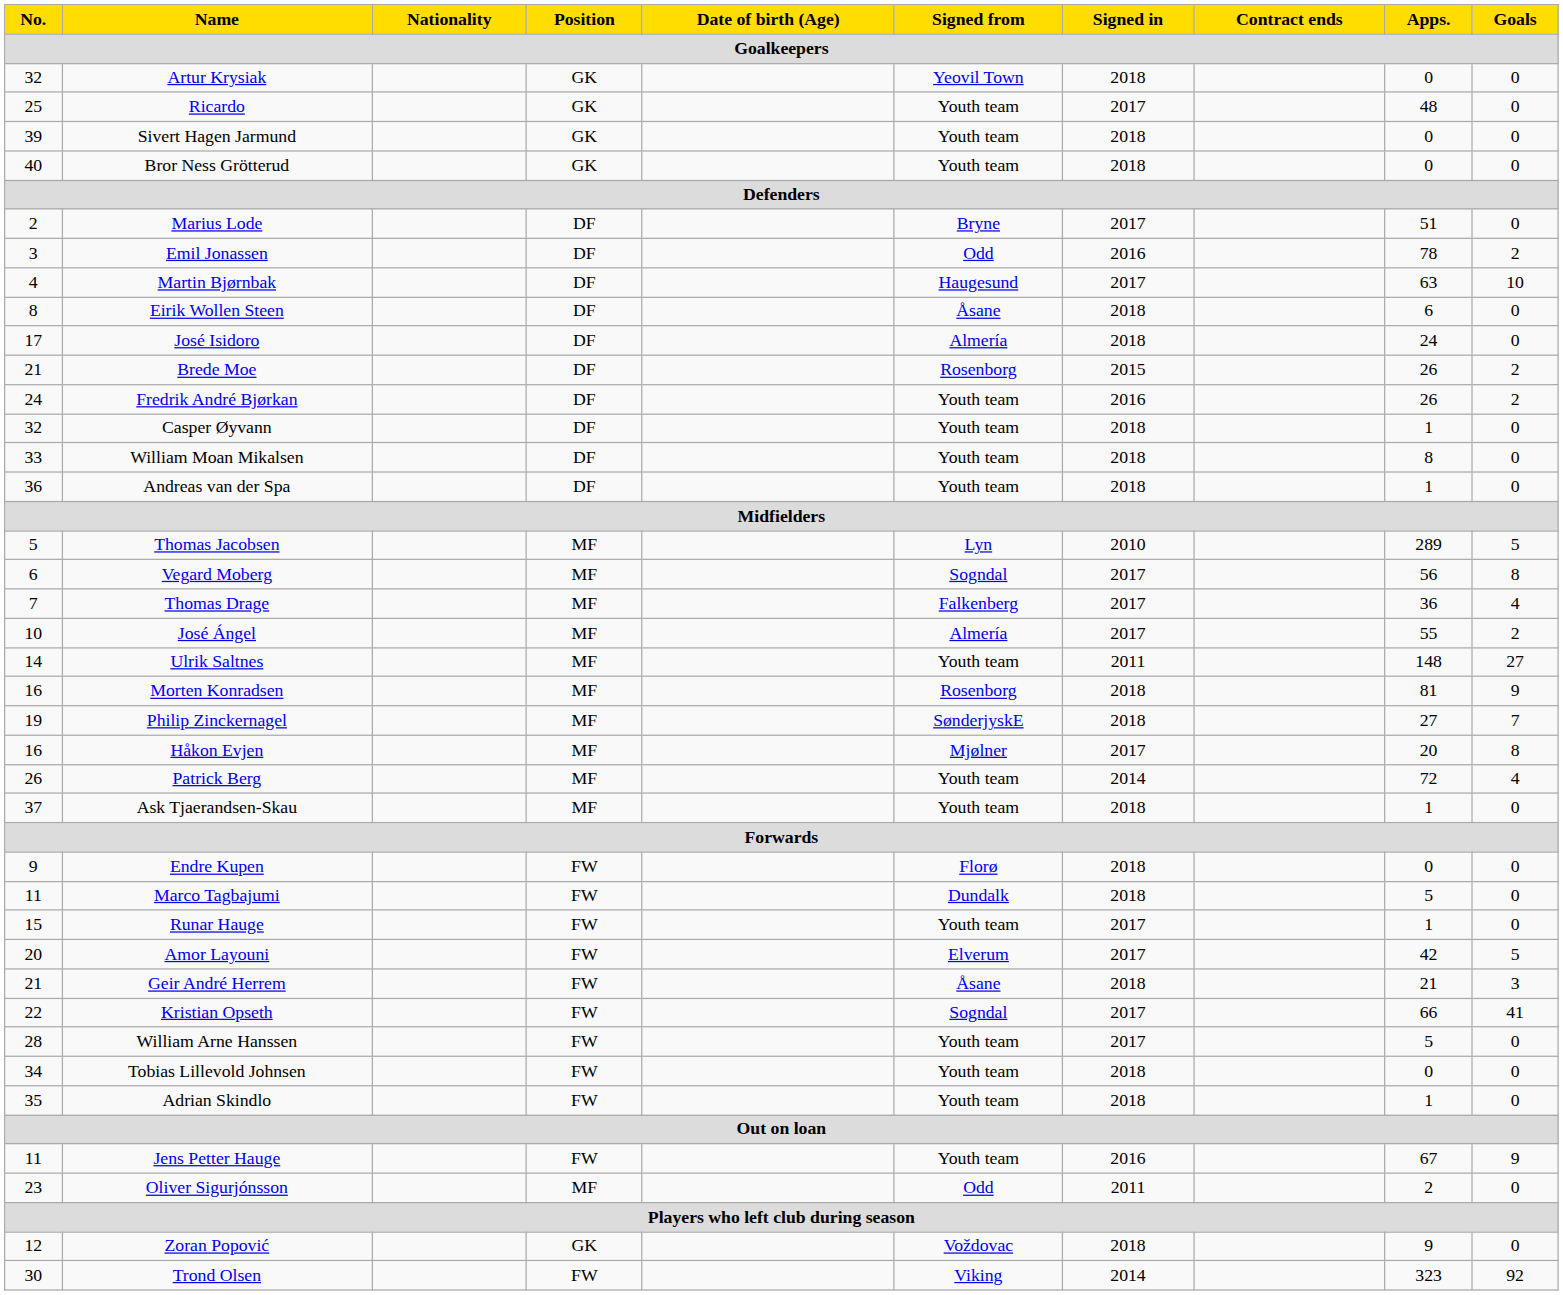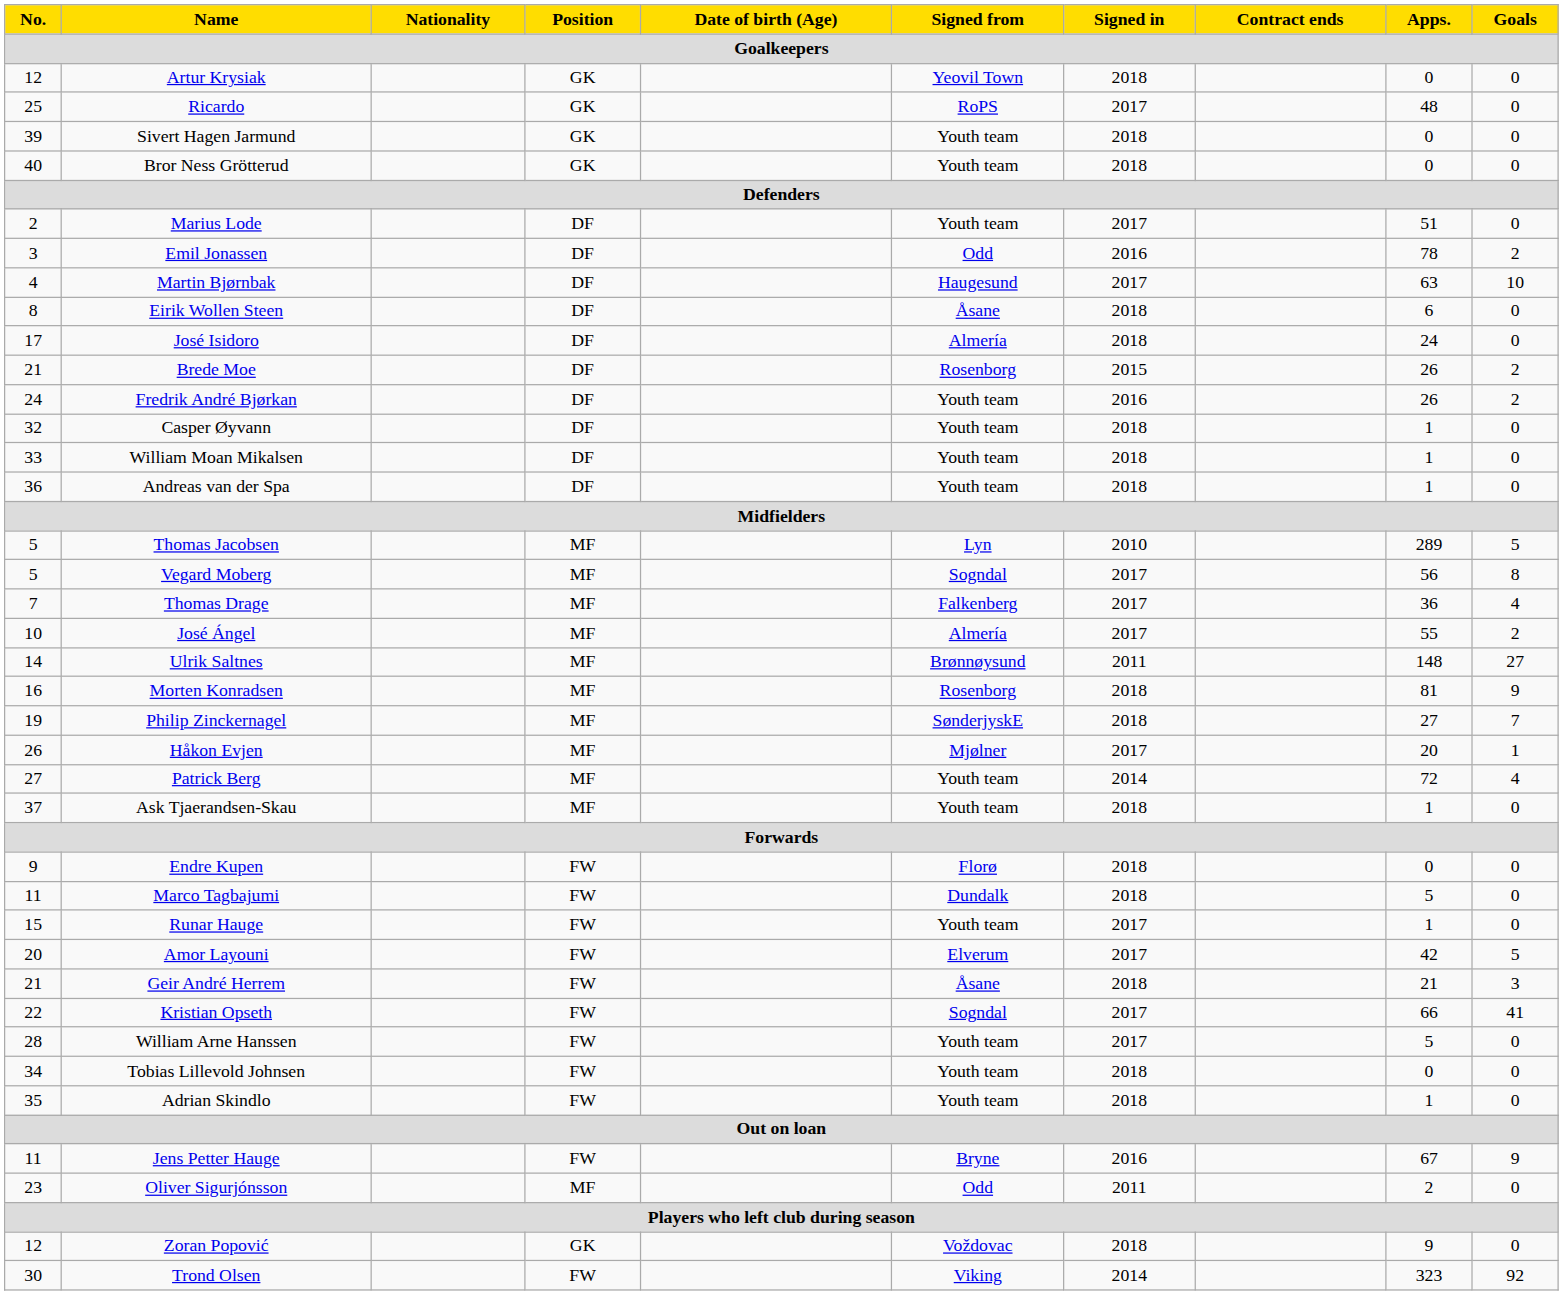 <table class="wikitable"  style="text-align:center; font-size:90%; width:100%;">
 <tr>
 <th style="background:#FFDD00; color:black; text-align:center;">No.</th>
 <th style="background:#FFDD00; color:black; text-align:center;">Name</th>
 <th style="background:#FFDD00; color:black; text-align:center;">Nationality</th>
 <th style="background:#FFDD00; color:black; text-align:center;">Position</th>
 <th style="background:#FFDD00; color:black; text-align:center;">Date of birth (Age)</th>
 <th style="background:#FFDD00; color:black; text-align:center;">Signed from</th>
 <th style="background:#FFDD00; color:black; text-align:center;">Signed in</th>
 <th style="background:#FFDD00; color:black; text-align:center;">Contract ends</th>
 <th style="background:#FFDD00; color:black; text-align:center;">Apps.</th>
 <th style="background:#FFDD00; color:black; text-align:center;">Goals</th>
 </tr>
 <tr>
 <th colspan="11"  style="background:#dcdcdc; text-align:center;">Goalkeepers</th>
 </tr>
 <tr>
-<td>32</td>
+<td>12</td>
 <td><a href='#'>Artur Krysiak</a></td>
 <td></td>
 <td>GK</td>
 <td></td>
 <td><a href='#'>Yeovil Town</a></td>
 <td>2018</td>
 <td></td>
 <td>0</td>
 <td>0</td>
 </tr>
 <tr>
 <td>25</td>
 <td><a href='#'>Ricardo</a></td>
 <td></td>
 <td>GK</td>
 <td></td>
-<td>Youth team</td>
+<td><a href='#'>RoPS</a></td>
 <td>2017</td>
 <td></td>
 <td>48</td>
 <td>0</td>
 </tr>
 <tr>
 <td>39</td>
 <td>Sivert Hagen Jarmund</td>
 <td></td>
 <td>GK</td>
 <td></td>
 <td>Youth team</td>
 <td>2018</td>
 <td></td>
 <td>0</td>
 <td>0</td>
 </tr>
 <tr>
 <td>40</td>
 <td>Bror Ness Grötterud</td>
 <td></td>
 <td>GK</td>
 <td></td>
 <td>Youth team</td>
 <td>2018</td>
 <td></td>
 <td>0</td>
 <td>0</td>
 </tr>
 <tr>
 <th colspan="11"  style="background:#dcdcdc; text-align:center;">Defenders</th>
 </tr>
 <tr>
 <td>2</td>
 <td><a href='#'>Marius Lode</a></td>
 <td></td>
 <td>DF</td>
 <td></td>
-<td><a href='#'>Bryne</a></td>
+<td>Youth team</td>
 <td>2017</td>
 <td></td>
 <td>51</td>
 <td>0</td>
 </tr>
 <tr>
 <td>3</td>
 <td><a href='#'>Emil Jonassen</a></td>
 <td></td>
 <td>DF</td>
 <td></td>
 <td><a href='#'>Odd</a></td>
 <td>2016</td>
 <td></td>
 <td>78</td>
 <td>2</td>
 </tr>
 <tr>
 <td>4</td>
 <td><a href='#'>Martin Bjørnbak</a></td>
 <td></td>
 <td>DF</td>
 <td></td>
 <td><a href='#'>Haugesund</a></td>
 <td>2017</td>
 <td></td>
 <td>63</td>
 <td>10</td>
 </tr>
 <tr>
 <td>8</td>
 <td><a href='#'>Eirik Wollen Steen</a></td>
 <td></td>
 <td>DF</td>
 <td></td>
 <td><a href='#'>Åsane</a></td>
 <td>2018</td>
 <td></td>
 <td>6</td>
 <td>0</td>
 </tr>
 <tr>
 <td>17</td>
 <td><a href='#'>José Isidoro</a></td>
 <td></td>
 <td>DF</td>
 <td></td>
 <td><a href='#'>Almería</a></td>
 <td>2018</td>
 <td></td>
 <td>24</td>
 <td>0</td>
 </tr>
 <tr>
 <td>21</td>
 <td><a href='#'>Brede Moe</a></td>
 <td></td>
 <td>DF</td>
 <td></td>
 <td><a href='#'>Rosenborg</a></td>
 <td>2015</td>
 <td></td>
 <td>26</td>
 <td>2</td>
 </tr>
 <tr>
 <td>24</td>
 <td><a href='#'>Fredrik André Bjørkan</a></td>
 <td></td>
 <td>DF</td>
 <td></td>
 <td>Youth team</td>
 <td>2016</td>
 <td></td>
 <td>26</td>
 <td>2</td>
 </tr>
 <tr>
 <td>32</td>
 <td>Casper Øyvann</td>
 <td></td>
 <td>DF</td>
 <td></td>
 <td>Youth team</td>
 <td>2018</td>
 <td></td>
 <td>1</td>
 <td>0</td>
 </tr>
 <tr>
 <td>33</td>
 <td>William Moan Mikalsen</td>
 <td></td>
 <td>DF</td>
 <td></td>
 <td>Youth team</td>
 <td>2018</td>
 <td></td>
-<td>8</td>
+<td>1</td>
 <td>0</td>
 </tr>
 <tr>
 <td>36</td>
 <td>Andreas van der Spa</td>
 <td></td>
 <td>DF</td>
 <td></td>
 <td>Youth team</td>
 <td>2018</td>
 <td></td>
 <td>1</td>
 <td>0</td>
 </tr>
 <tr>
 <th colspan="11"  style="background:#dcdcdc; text-align:center;">Midfielders</th>
 </tr>
 <tr>
 <td>5</td>
 <td><a href='#'>Thomas Jacobsen</a></td>
 <td></td>
 <td>MF</td>
 <td></td>
 <td><a href='#'>Lyn</a></td>
 <td>2010</td>
 <td></td>
 <td>289</td>
 <td>5</td>
 </tr>
 <tr>
-<td>6</td>
+<td>5</td>
 <td><a href='#'>Vegard Moberg</a></td>
 <td></td>
 <td>MF</td>
 <td></td>
 <td><a href='#'>Sogndal</a></td>
 <td>2017</td>
 <td></td>
 <td>56</td>
 <td>8</td>
 </tr>
 <tr>
 <td>7</td>
 <td><a href='#'>Thomas Drage</a></td>
 <td></td>
 <td>MF</td>
 <td></td>
 <td><a href='#'>Falkenberg</a></td>
 <td>2017</td>
 <td></td>
 <td>36</td>
 <td>4</td>
 </tr>
 <tr>
 <td>10</td>
 <td><a href='#'>José Ángel</a></td>
 <td></td>
 <td>MF</td>
 <td></td>
 <td><a href='#'>Almería</a></td>
 <td>2017</td>
 <td></td>
 <td>55</td>
 <td>2</td>
 </tr>
 <tr>
 <td>14</td>
 <td><a href='#'>Ulrik Saltnes</a></td>
 <td></td>
 <td>MF</td>
 <td></td>
-<td>Youth team</td>
+<td><a href='#'>Brønnøysund</a></td>
 <td>2011</td>
 <td></td>
 <td>148</td>
 <td>27</td>
 </tr>
 <tr>
 <td>16</td>
 <td><a href='#'>Morten Konradsen</a></td>
 <td></td>
 <td>MF</td>
 <td></td>
 <td><a href='#'>Rosenborg</a></td>
 <td>2018</td>
 <td></td>
 <td>81</td>
 <td>9</td>
 </tr>
 <tr>
 <td>19</td>
 <td><a href='#'>Philip Zinckernagel</a></td>
 <td></td>
 <td>MF</td>
 <td></td>
 <td><a href='#'>SønderjyskE</a></td>
 <td>2018</td>
 <td></td>
 <td>27</td>
 <td>7</td>
 </tr>
 <tr>
-<td>16</td>
+<td>26</td>
 <td><a href='#'>Håkon Evjen</a></td>
 <td></td>
 <td>MF</td>
 <td></td>
 <td><a href='#'>Mjølner</a></td>
 <td>2017</td>
 <td></td>
 <td>20</td>
-<td>8</td>
+<td>1</td>
 </tr>
 <tr>
-<td>26</td>
+<td>27</td>
 <td><a href='#'>Patrick Berg</a></td>
 <td></td>
 <td>MF</td>
 <td></td>
 <td>Youth team</td>
 <td>2014</td>
 <td></td>
 <td>72</td>
 <td>4</td>
 </tr>
 <tr>
 <td>37</td>
 <td>Ask Tjaerandsen-Skau</td>
 <td></td>
 <td>MF</td>
 <td></td>
 <td>Youth team</td>
 <td>2018</td>
 <td></td>
 <td>1</td>
 <td>0</td>
 </tr>
 <tr>
 <th colspan="11"  style="background:#dcdcdc; text-align:center;">Forwards</th>
 </tr>
 <tr>
 <td>9</td>
 <td><a href='#'>Endre Kupen</a></td>
 <td></td>
 <td>FW</td>
 <td></td>
 <td><a href='#'>Florø</a></td>
 <td>2018</td>
 <td></td>
 <td>0</td>
 <td>0</td>
 </tr>
 <tr>
 <td>11</td>
 <td><a href='#'>Marco Tagbajumi</a></td>
 <td></td>
 <td>FW</td>
 <td></td>
 <td><a href='#'>Dundalk</a></td>
 <td>2018</td>
 <td></td>
 <td>5</td>
 <td>0</td>
 </tr>
 <tr>
 <td>15</td>
 <td><a href='#'>Runar Hauge</a></td>
 <td></td>
 <td>FW</td>
 <td></td>
 <td>Youth team</td>
 <td>2017</td>
 <td></td>
 <td>1</td>
 <td>0</td>
 </tr>
 <tr>
 <td>20</td>
 <td><a href='#'>Amor Layouni</a></td>
 <td></td>
 <td>FW</td>
 <td></td>
 <td><a href='#'>Elverum</a></td>
 <td>2017</td>
 <td></td>
 <td>42</td>
 <td>5</td>
 </tr>
 <tr>
 <td>21</td>
 <td><a href='#'>Geir André Herrem</a></td>
 <td></td>
 <td>FW</td>
 <td></td>
 <td><a href='#'>Åsane</a></td>
 <td>2018</td>
 <td></td>
 <td>21</td>
 <td>3</td>
 </tr>
 <tr>
 <td>22</td>
 <td><a href='#'>Kristian Opseth</a></td>
 <td></td>
 <td>FW</td>
 <td></td>
 <td><a href='#'>Sogndal</a></td>
 <td>2017</td>
 <td></td>
 <td>66</td>
 <td>41</td>
 </tr>
 <tr>
 <td>28</td>
 <td>William Arne Hanssen</td>
 <td></td>
 <td>FW</td>
 <td></td>
 <td>Youth team</td>
 <td>2017</td>
 <td></td>
 <td>5</td>
 <td>0</td>
 </tr>
 <tr>
 <td>34</td>
 <td>Tobias Lillevold Johnsen</td>
 <td></td>
 <td>FW</td>
 <td></td>
 <td>Youth team</td>
 <td>2018</td>
 <td></td>
 <td>0</td>
 <td>0</td>
 </tr>
 <tr>
 <td>35</td>
 <td>Adrian Skindlo</td>
 <td></td>
 <td>FW</td>
 <td></td>
 <td>Youth team</td>
 <td>2018</td>
 <td></td>
 <td>1</td>
 <td>0</td>
 </tr>
 <tr>
 <th colspan="11"  style="background:#dcdcdc; text-align:center;">Out on loan</th>
 </tr>
 <tr>
 <td>11</td>
 <td><a href='#'>Jens Petter Hauge</a></td>
 <td></td>
 <td>FW</td>
 <td></td>
-<td>Youth team</td>
+<td><a href='#'>Bryne</a></td>
 <td>2016</td>
 <td></td>
 <td>67</td>
 <td>9</td>
 </tr>
 <tr>
 <td>23</td>
 <td><a href='#'>Oliver Sigurjónsson</a></td>
 <td></td>
 <td>MF</td>
 <td></td>
 <td><a href='#'>Odd</a></td>
 <td>2011</td>
 <td></td>
 <td>2</td>
 <td>0</td>
 </tr>
 <tr>
 <th colspan="11"  style="background:#dcdcdc; text-align:center;">Players who left club during season</th>
 </tr>
 <tr>
 <td>12</td>
 <td><a href='#'>Zoran Popović</a></td>
 <td></td>
 <td>GK</td>
 <td></td>
 <td><a href='#'>Voždovac</a></td>
 <td>2018</td>
 <td></td>
 <td>9</td>
 <td>0</td>
 </tr>
 <tr>
 <td>30</td>
 <td><a href='#'>Trond Olsen</a></td>
 <td></td>
 <td>FW</td>
 <td></td>
 <td><a href='#'>Viking</a></td>
 <td>2014</td>
 <td></td>
 <td>323</td>
 <td>92</td>
 </tr>
 </table>
